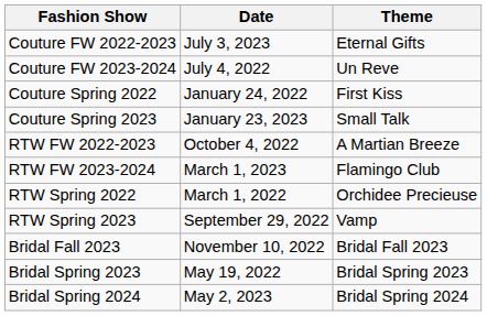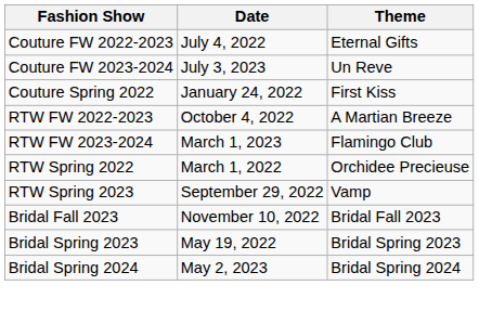 <table class="wikitable">
 <tr>
 <th>Fashion Show</th>
 <th>Date</th>
 <th>Theme</th>
 </tr>
 <tr>
 <td>Couture FW 2022-2023</td>
-<td>July 3, 2023</td>
+<td>July 4, 2022</td>
 <td>Eternal Gifts</td>
 </tr>
 <tr>
 <td>Couture FW 2023-2024</td>
-<td>July 4, 2022</td>
+<td>July 3, 2023</td>
 <td>Un Reve</td>
 </tr>
 <tr>
 <td>Couture Spring 2022</td>
 <td>January 24, 2022</td>
 <td>First Kiss</td>
-</tr>
-<tr>
-<td>Couture Spring 2023</td>
-<td>January 23, 2023</td>
-<td>Small Talk</td>
 </tr>
 <tr>
 <td>RTW FW 2022-2023</td>
 <td>October 4, 2022</td>
 <td>A Martian Breeze</td>
 </tr>
 <tr>
 <td>RTW FW 2023-2024</td>
 <td>March 1, 2023</td>
 <td>Flamingo Club</td>
 </tr>
 <tr>
 <td>RTW Spring 2022</td>
 <td>March 1, 2022</td>
 <td>Orchidee Precieuse</td>
 </tr>
 <tr>
 <td>RTW Spring 2023</td>
 <td>September 29, 2022</td>
 <td>Vamp</td>
 </tr>
 <tr>
 <td>Bridal Fall 2023</td>
 <td>November 10, 2022</td>
 <td>Bridal Fall 2023</td>
 </tr>
 <tr>
 <td>Bridal Spring 2023</td>
 <td>May 19, 2022</td>
 <td>Bridal Spring 2023</td>
 </tr>
 <tr>
 <td>Bridal Spring 2024</td>
 <td>May 2, 2023</td>
 <td>Bridal Spring 2024</td>
 </tr>
 </table>
